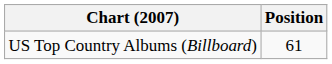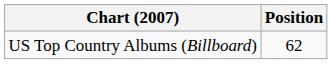 <table class="wikitable">
 <tr>
 <th>Chart (2007)</th>
 <th>Position</th>
 </tr>
 <tr>
 <td>US Top Country Albums (<em>Billboard</em>)</td>
-<td align="center">61</td>
+<td align="center">62</td>
 </tr>
 </table>
